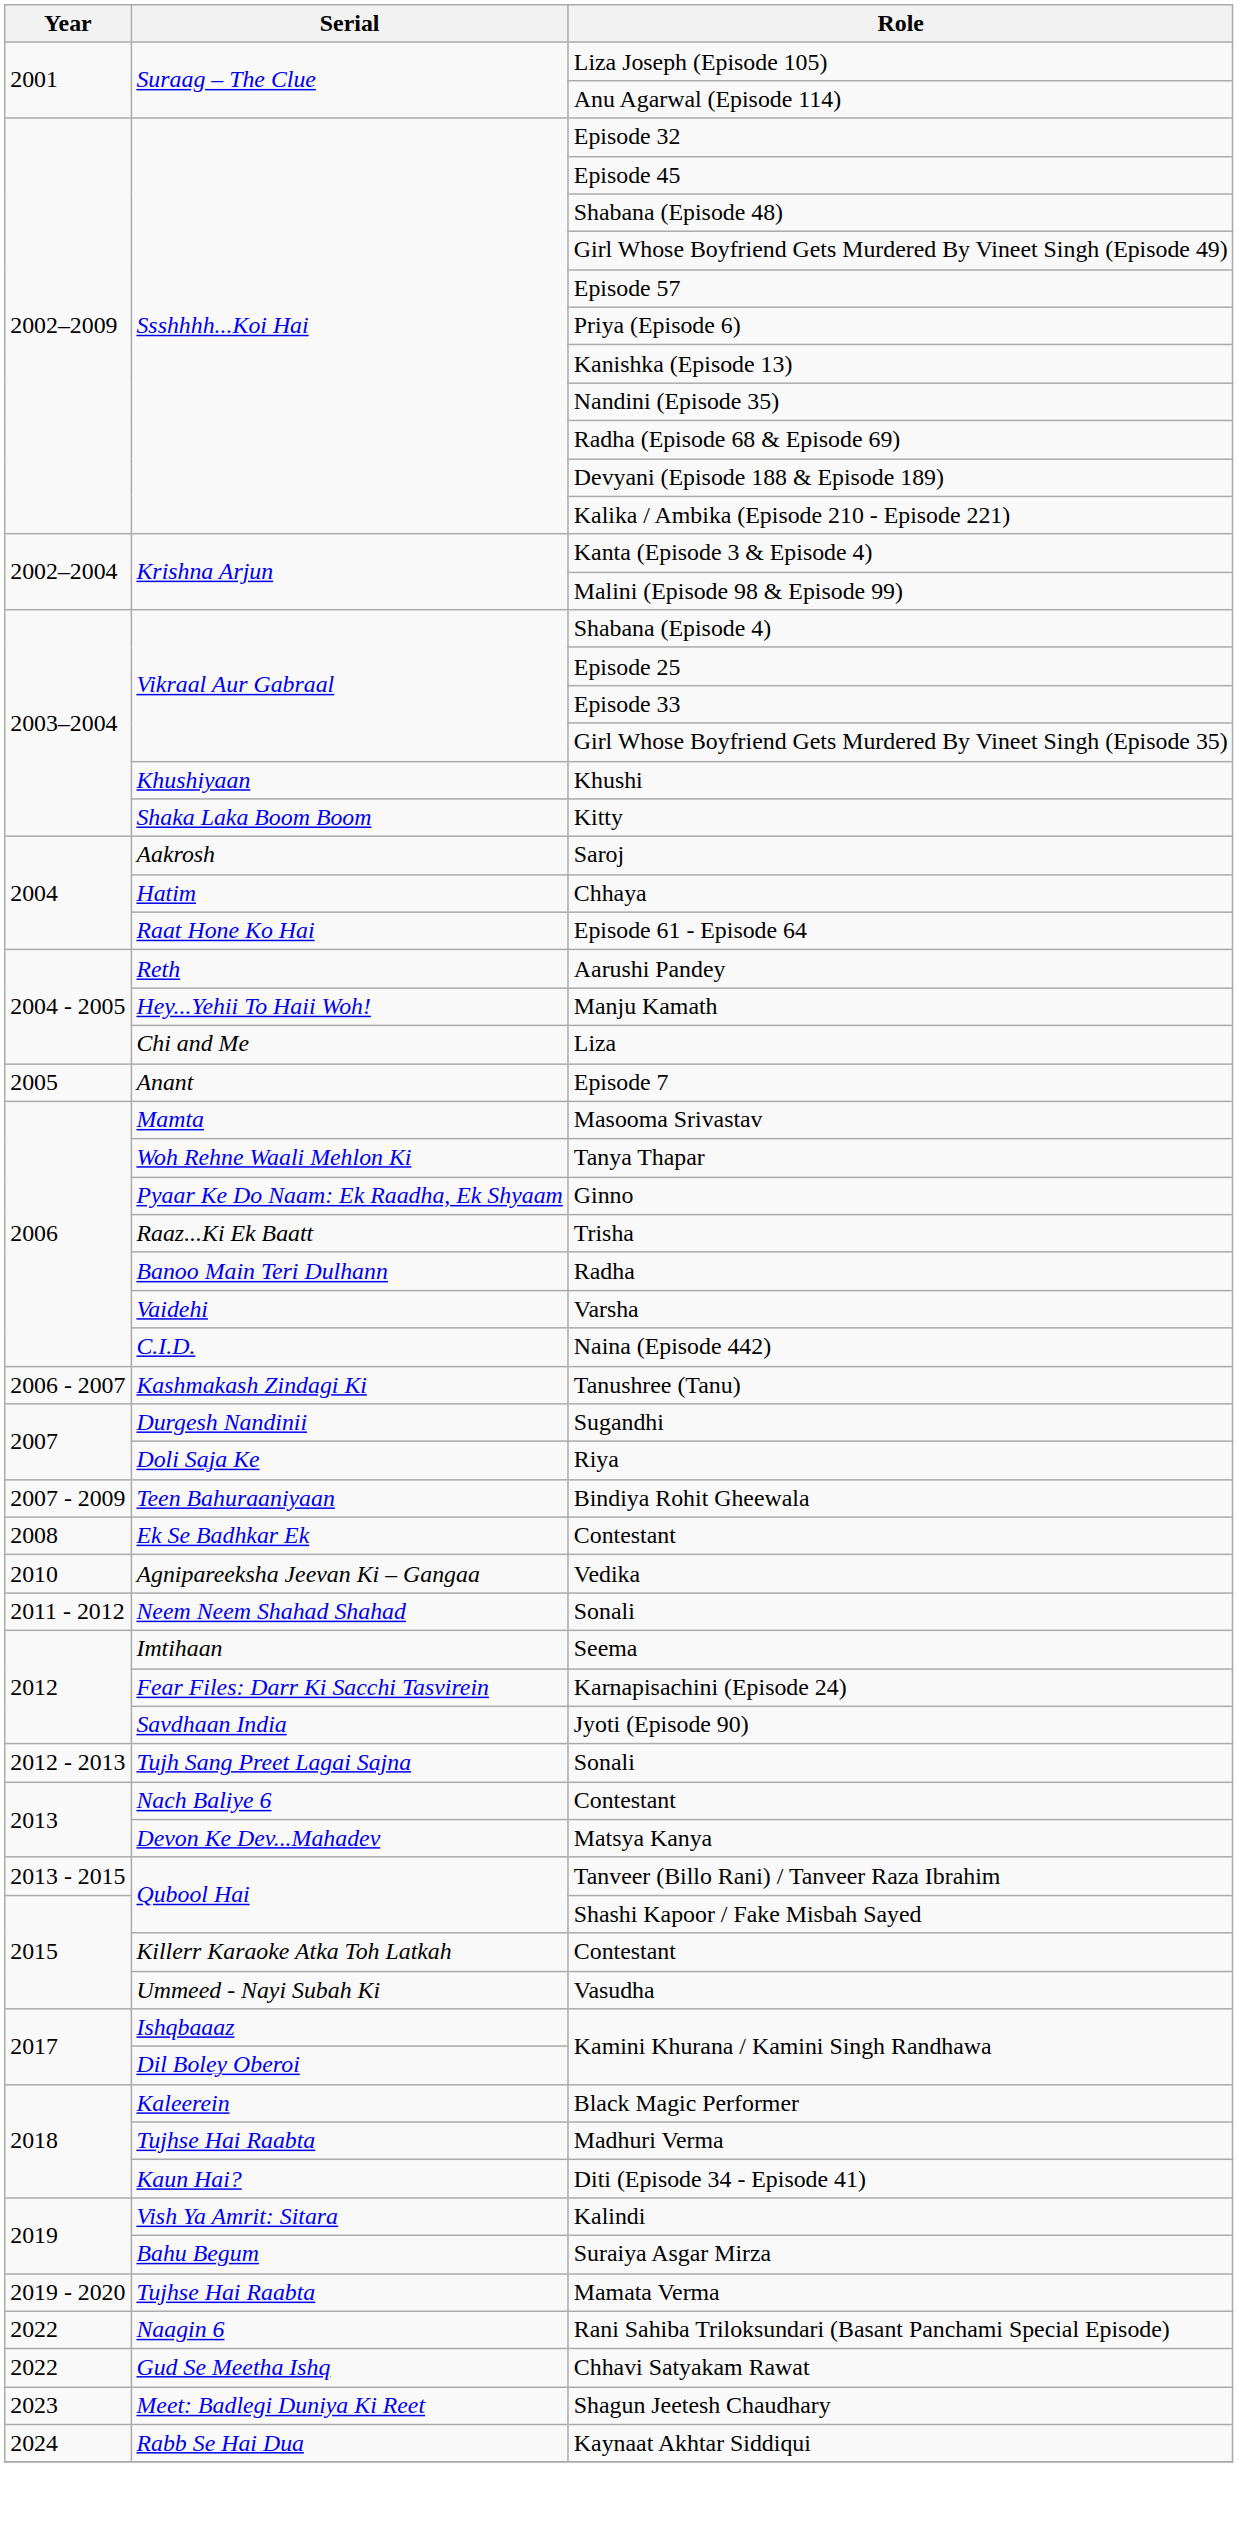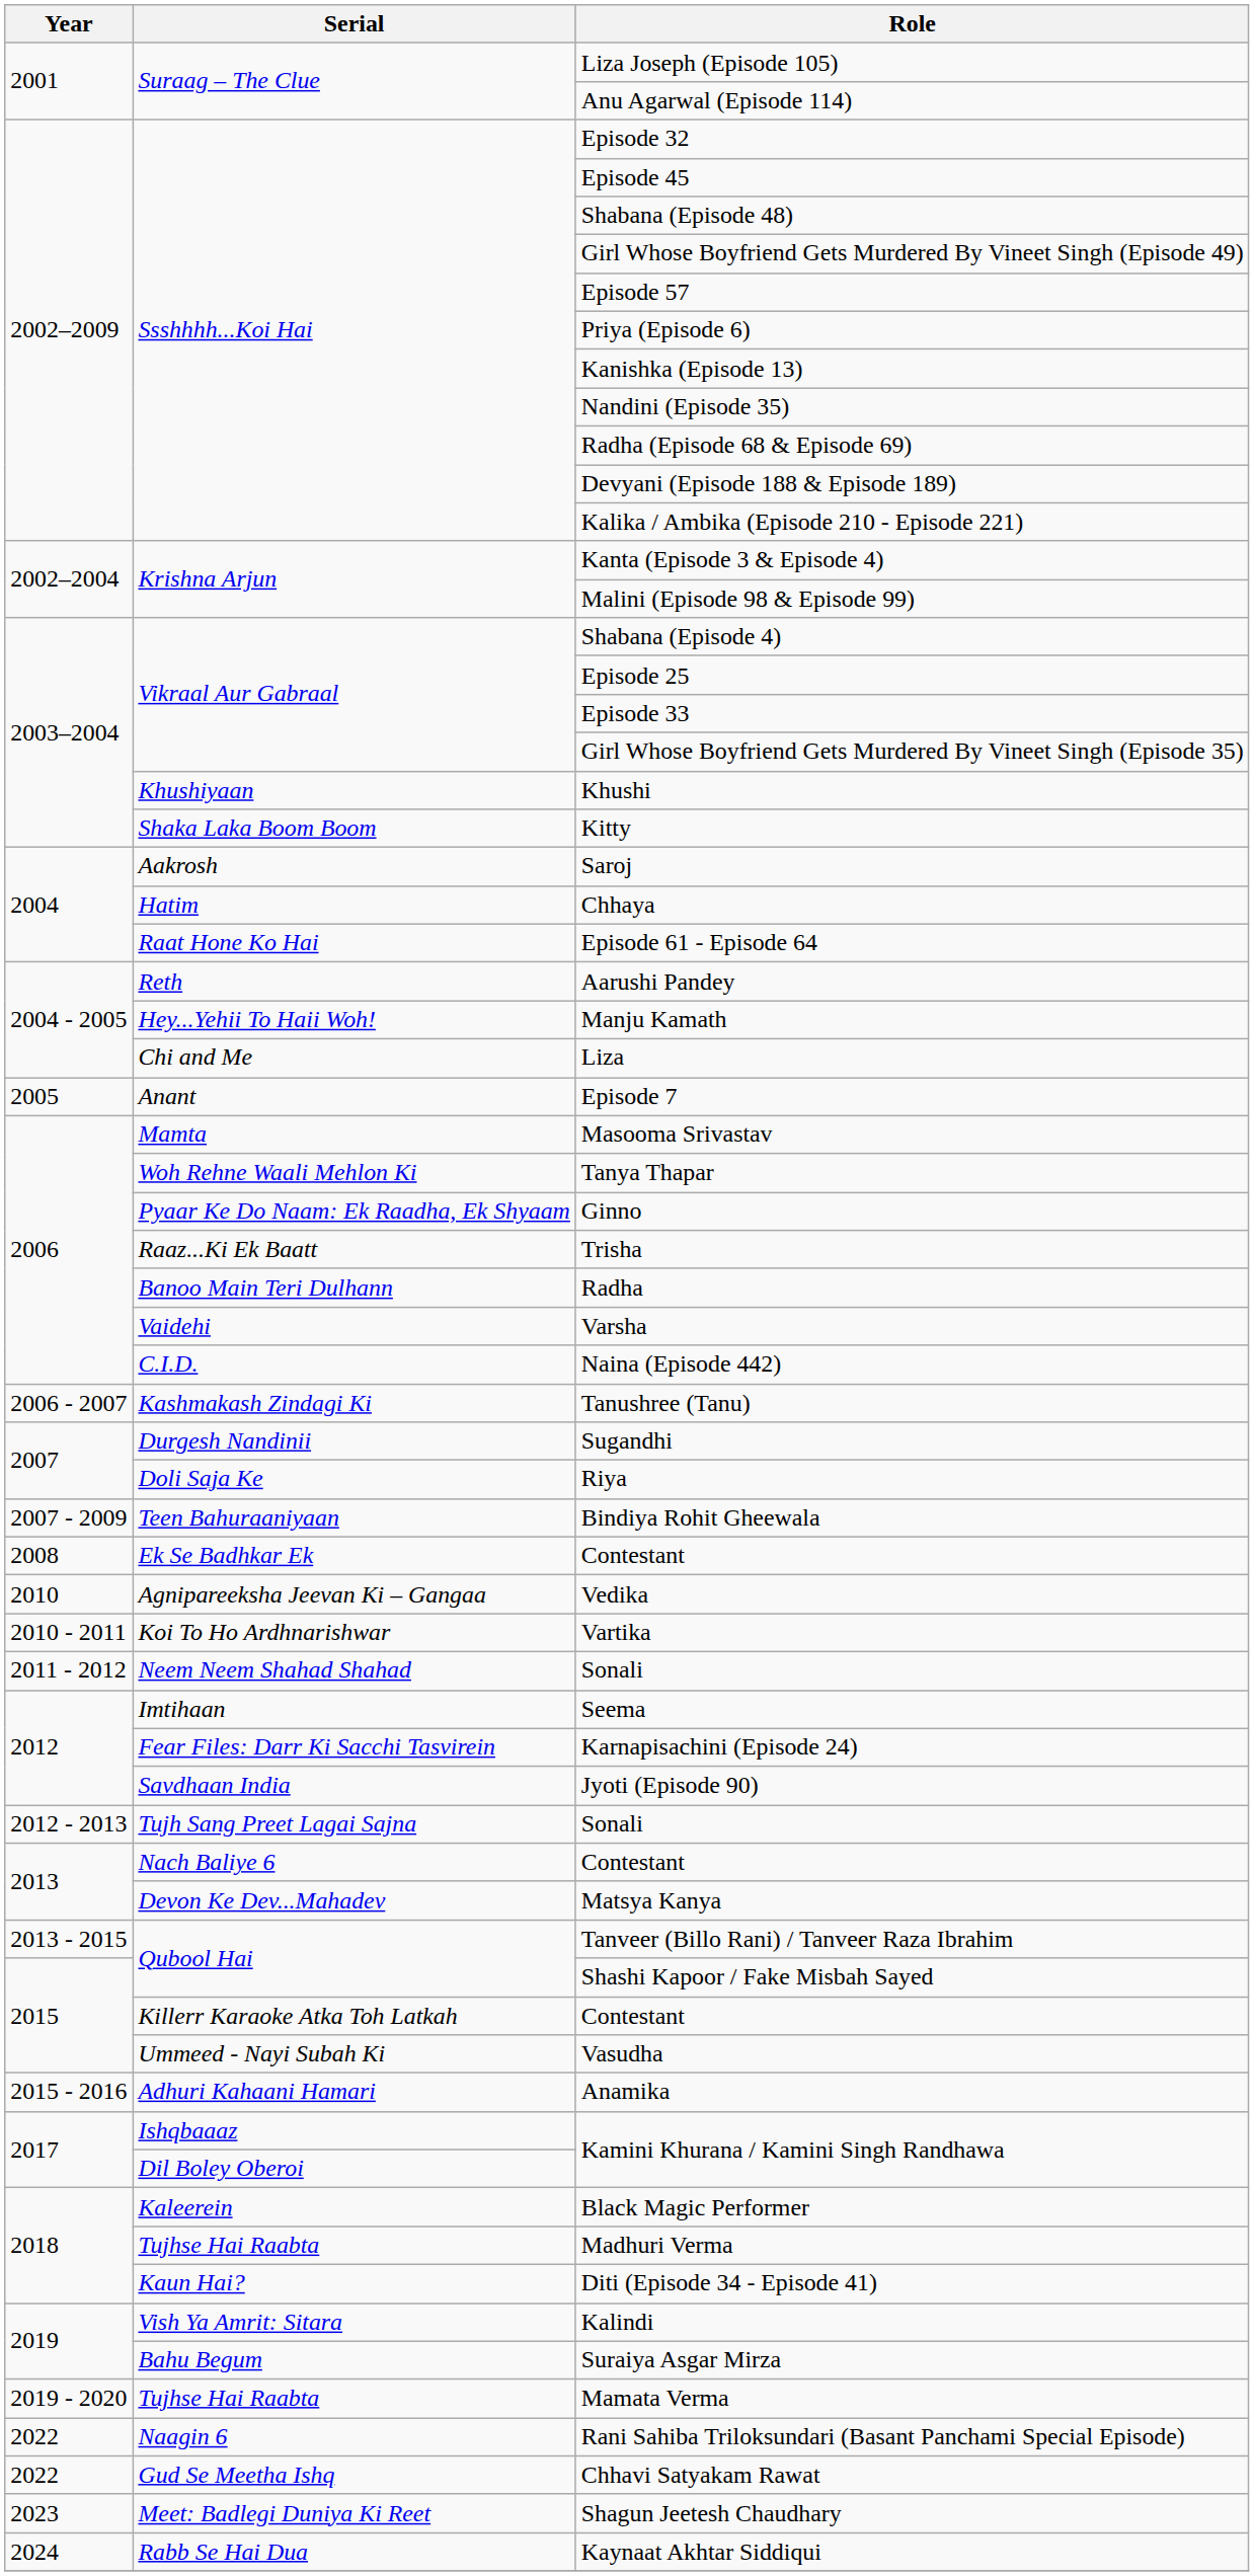 <table class="wikitable sortable">
 <tr>
 <th>Year</th>
 <th>Serial</th>
 <th>Role</th>
 </tr>
 <tr>
 <td rowspan = "2">2001</td>
 <td rowspan = "2"><em><a href='#'>Suraag – The Clue</a></em></td>
 <td>Liza Joseph (Episode 105)</td>
 </tr>
 <tr>
 <td>Anu Agarwal (Episode 114)</td>
 </tr>
 <tr>
 <td rowspan="11">2002–2009</td>
 <td rowspan="11"><em><a href='#'>Ssshhhh...Koi Hai</a></em></td>
 <td>Episode 32</td>
 </tr>
 <tr>
 <td>Episode 45</td>
 </tr>
 <tr>
 <td>Shabana (Episode 48)</td>
 </tr>
 <tr>
 <td>Girl Whose Boyfriend Gets Murdered By Vineet Singh (Episode 49)</td>
 </tr>
 <tr>
 <td>Episode 57</td>
 </tr>
 <tr>
 <td>Priya (Episode 6)</td>
 </tr>
 <tr>
 <td>Kanishka (Episode 13)</td>
 </tr>
 <tr>
 <td>Nandini (Episode 35)</td>
 </tr>
 <tr>
 <td>Radha (Episode 68 & Episode 69)</td>
 </tr>
 <tr>
 <td>Devyani (Episode 188 & Episode 189)</td>
 </tr>
 <tr>
 <td>Kalika / Ambika (Episode 210 - Episode 221)</td>
 </tr>
 <tr>
 <td rowspan="2">2002–2004</td>
 <td rowspan="2"><em><a href='#'>Krishna Arjun</a></em></td>
 <td>Kanta (Episode 3 & Episode 4)</td>
 </tr>
 <tr>
 <td>Malini (Episode 98 & Episode 99)</td>
 </tr>
 <tr>
 <td rowspan="6">2003–2004</td>
 <td rowspan="4"><em><a href='#'>Vikraal Aur Gabraal</a></em></td>
 <td>Shabana (Episode 4)</td>
 </tr>
 <tr>
 <td>Episode 25</td>
 </tr>
 <tr>
 <td>Episode 33</td>
 </tr>
 <tr>
 <td>Girl Whose Boyfriend Gets Murdered By Vineet Singh (Episode 35)</td>
 </tr>
 <tr>
 <td><em><a href='#'>Khushiyaan</a></em></td>
 <td>Khushi</td>
 </tr>
 <tr>
 <td><em><a href='#'>Shaka Laka Boom Boom</a></em></td>
 <td>Kitty</td>
 </tr>
 <tr>
 <td rowspan="3">2004</td>
 <td><em>Aakrosh</em></td>
 <td>Saroj</td>
 </tr>
 <tr>
 <td><em><a href='#'>Hatim</a></em></td>
 <td>Chhaya</td>
 </tr>
 <tr>
 <td><em><a href='#'>Raat Hone Ko Hai</a></em></td>
 <td>Episode 61 - Episode 64</td>
 </tr>
 <tr>
 <td rowspan="3">2004 - 2005</td>
 <td><em><a href='#'>Reth</a></em></td>
 <td>Aarushi Pandey</td>
 </tr>
 <tr>
 <td><em><a href='#'>Hey...Yehii To Haii Woh!</a></em></td>
 <td>Manju Kamath</td>
 </tr>
 <tr>
 <td><em>Chi and Me</em></td>
 <td>Liza</td>
 </tr>
 <tr>
 <td>2005</td>
 <td><em>Anant</em></td>
 <td>Episode 7</td>
 </tr>
 <tr>
 <td rowspan="7">2006</td>
 <td><em><a href='#'>Mamta</a></em></td>
 <td>Masooma Srivastav</td>
 </tr>
 <tr>
 <td><em><a href='#'>Woh Rehne Waali Mehlon Ki</a></em></td>
 <td>Tanya Thapar</td>
 </tr>
 <tr>
 <td><em><a href='#'>Pyaar Ke Do Naam: Ek Raadha, Ek Shyaam</a></em></td>
 <td>Ginno</td>
 </tr>
 <tr>
 <td><em>Raaz...Ki Ek Baatt</em></td>
 <td>Trisha</td>
 </tr>
 <tr>
 <td><em><a href='#'>Banoo Main Teri Dulhann</a></em></td>
 <td>Radha</td>
 </tr>
 <tr>
 <td><em><a href='#'>Vaidehi</a></em></td>
 <td>Varsha</td>
 </tr>
 <tr>
 <td><em><a href='#'>C.I.D.</a></em></td>
 <td>Naina (Episode 442)</td>
 </tr>
 <tr>
 <td>2006 - 2007</td>
 <td><em><a href='#'>Kashmakash Zindagi Ki</a></em></td>
 <td>Tanushree (Tanu)</td>
 </tr>
 <tr>
 <td rowspan="2">2007</td>
 <td><em><a href='#'>Durgesh Nandinii</a></em></td>
 <td>Sugandhi</td>
 </tr>
 <tr>
 <td><em><a href='#'>Doli Saja Ke</a></em></td>
 <td>Riya</td>
 </tr>
 <tr>
 <td>2007 - 2009</td>
 <td><em><a href='#'>Teen Bahuraaniyaan</a></em></td>
 <td>Bindiya Rohit Gheewala</td>
 </tr>
 <tr>
 <td>2008</td>
 <td><em><a href='#'>Ek Se Badhkar Ek</a></em></td>
 <td>Contestant</td>
 </tr>
 <tr>
 <td>2010</td>
 <td><em>Agnipareeksha Jeevan Ki – Gangaa</em></td>
 <td>Vedika</td>
 </tr>
 <tr>
+<td>2010 - 2011</td>
+<td><em>Koi To Ho Ardhnarishwar</em></td>
+<td>Vartika</td>
+</tr>
+<tr>
 <td>2011 - 2012</td>
 <td><em><a href='#'>Neem Neem Shahad Shahad</a></em></td>
 <td>Sonali</td>
 </tr>
 <tr>
 <td rowspan="3">2012</td>
 <td><em>Imtihaan</em></td>
 <td>Seema</td>
 </tr>
 <tr>
 <td><em><a href='#'>Fear Files: Darr Ki Sacchi Tasvirein</a></em></td>
 <td>Karnapisachini (Episode 24)</td>
 </tr>
 <tr>
 <td><em><a href='#'>Savdhaan India</a></em></td>
 <td>Jyoti (Episode 90)</td>
 </tr>
 <tr>
 <td>2012 - 2013</td>
 <td><em><a href='#'>Tujh Sang Preet Lagai Sajna</a></em></td>
 <td>Sonali</td>
 </tr>
 <tr>
 <td rowspan="2">2013</td>
 <td><em><a href='#'>Nach Baliye 6</a></em></td>
 <td>Contestant</td>
 </tr>
 <tr>
 <td><em><a href='#'>Devon Ke Dev...Mahadev</a></em></td>
 <td>Matsya Kanya</td>
 </tr>
 <tr>
 <td>2013 - 2015</td>
 <td rowspan="2"><em><a href='#'>Qubool Hai</a></em></td>
 <td>Tanveer (Billo Rani) / Tanveer Raza Ibrahim</td>
 </tr>
 <tr>
 <td rowspan="3">2015</td>
 <td>Shashi Kapoor / Fake Misbah Sayed</td>
 </tr>
 <tr>
 <td><em>Killerr Karaoke Atka Toh Latkah</em></td>
 <td>Contestant</td>
 </tr>
 <tr>
 <td><em>Ummeed - Nayi Subah Ki</em></td>
 <td>Vasudha</td>
+</tr>
+<tr>
+<td>2015 - 2016</td>
+<td><em><a href='#'>Adhuri Kahaani Hamari</a></em></td>
+<td>Anamika</td>
 </tr>
 <tr>
 <td rowspan="2">2017</td>
 <td><em><a href='#'>Ishqbaaaz</a></em></td>
 <td rowspan="2">Kamini Khurana / Kamini Singh Randhawa</td>
 </tr>
 <tr>
 <td><em><a href='#'>Dil Boley Oberoi</a></em></td>
 </tr>
 <tr>
 <td rowspan ="3">2018</td>
 <td><em><a href='#'>Kaleerein</a></em></td>
 <td>Black Magic Performer</td>
 </tr>
 <tr>
 <td><em><a href='#'>Tujhse Hai Raabta</a></em></td>
 <td>Madhuri Verma</td>
 </tr>
 <tr>
 <td><em><a href='#'>Kaun Hai?</a></em></td>
 <td>Diti (Episode 34 - Episode 41)</td>
 </tr>
 <tr>
 <td rowspan ="2">2019</td>
 <td><em><a href='#'>Vish Ya Amrit: Sitara</a></em></td>
 <td>Kalindi</td>
 </tr>
 <tr>
 <td><em><a href='#'>Bahu Begum</a></em></td>
 <td>Suraiya Asgar Mirza</td>
 </tr>
 <tr>
 <td>2019 - 2020</td>
 <td><em><a href='#'>Tujhse Hai Raabta</a></em></td>
 <td>Mamata Verma</td>
 </tr>
 <tr>
 <td>2022</td>
 <td><em><a href='#'> Naagin 6</a></em></td>
 <td>Rani Sahiba Triloksundari (Basant Panchami Special Episode)</td>
 </tr>
 <tr>
 <td>2022</td>
 <td><em><a href='#'>Gud Se Meetha Ishq</a></em></td>
 <td>Chhavi Satyakam Rawat</td>
 </tr>
 <tr>
 <td>2023</td>
 <td><em><a href='#'>Meet: Badlegi Duniya Ki Reet</a></em></td>
 <td>Shagun Jeetesh Chaudhary</td>
 </tr>
 <tr>
 <td>2024</td>
 <td><em><a href='#'>Rabb Se Hai Dua</a></em></td>
 <td>Kaynaat Akhtar Siddiqui</td>
 </tr>
 <tr>
 </tr>
 </table>
